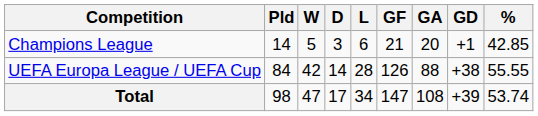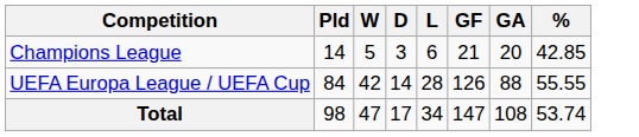 <table class="wikitable sortable" style="text-align:center">
 <tr>
 <th>Competition</th>
 <th>Pld</th>
 <th>W</th>
 <th>D</th>
 <th>L</th>
 <th>GF</th>
 <th>GA</th>
-<th>GD</th>
 <th>%</th>
 </tr>
 <tr>
 <td align=left><a href='#'>Champions League</a></td>
 <td>14</td>
 <td>5</td>
 <td>3</td>
 <td>6</td>
 <td>21</td>
 <td>20</td>
-<td>+1</td>
 <td>42.85</td>
 </tr>
 <tr>
 <td align=left><a href='#'>UEFA Europa League / UEFA Cup</a></td>
 <td>84</td>
 <td>42</td>
 <td>14</td>
 <td>28</td>
 <td>126</td>
 <td>88</td>
-<td>+38</td>
 <td>55.55</td>
 </tr>
 <tr>
 <th>Total</th>
 <td>98</td>
 <td>47</td>
 <td>17</td>
 <td>34</td>
 <td>147</td>
 <td>108</td>
-<td>+39</td>
 <td>53.74</td>
 </tr>
 </table>
